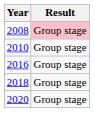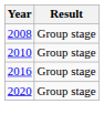 <table class="wikitable">
 <tr>
 <th>Year</th>
 <th>Result</th>
 </tr>
 <tr>
 <td> <a href='#'>2008</a></td>
-<td style="background: pink;">Group stage</td>
+<td>Group stage</td>
 </tr>
 <tr>
 <td> <a href='#'>2010</a></td>
 <td>Group stage</td>
 </tr>
 <tr>
 <td> <a href='#'>2016</a></td>
 <td>Group stage</td>
 </tr>
 <tr>
-<td> <a href='#'>2018</a></td>
-<td>Group stage</td>
-</tr>
-<tr>
 <td> <a href='#'>2020</a></td>
 <td>Group stage</td>
 </tr>
 </table>
